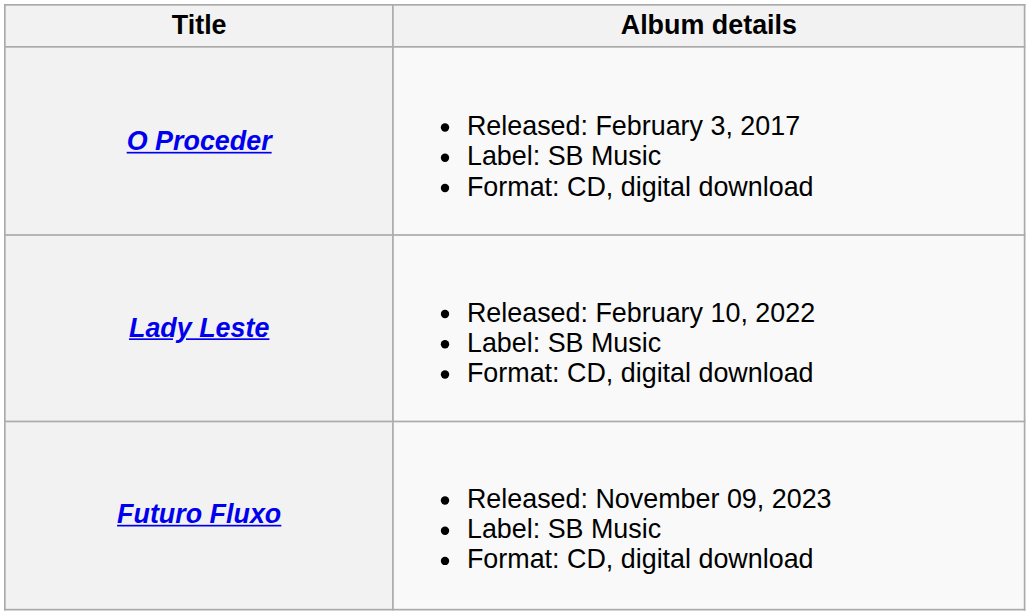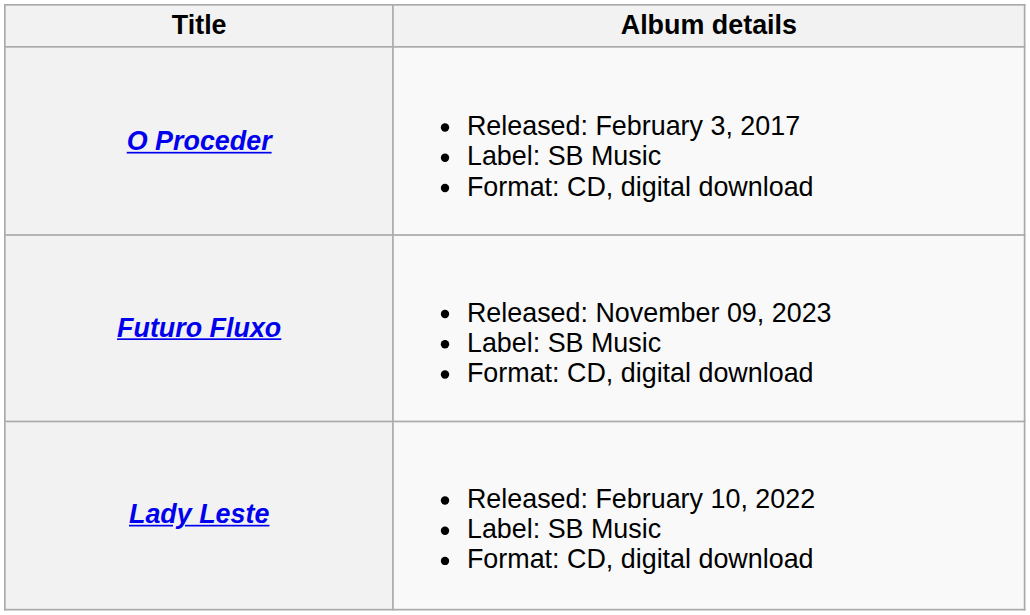 <table class="wikitable plainrowheaders">
 <tr>
 <th rowspan="1" style="width:14em;">Title</th>
 <th rowspan="1" style="width:23em;">Album details</th>
 </tr>
 <tr>
 <th scope="row"><em><a href='#'>O Proceder</a></em></th>
 <td><br><ul><li>Released: February 3, 2017</li><li>Label: SB Music</li><li>Format: CD, digital download</li></ul></td>
 </tr>
 <tr>
+<th scope="row"><em><a href='#'>Futuro Fluxo</a></em></th>
+<td><br><ul><li>Released: November 09, 2023</li><li>Label: SB Music</li><li>Format: CD, digital download</li></ul></td>
+</tr>
+<tr>
 <th scope="row"><em><a href='#'>Lady Leste</a></em></th>
 <td><br><ul><li>Released: February 10, 2022</li><li>Label: SB Music</li><li>Format: CD, digital download</li></ul></td>
 </tr>
-<tr>
-<th scope="row"><em><a href='#'>Futuro Fluxo</a></em></th>
-<td><br><ul><li>Released: November 09, 2023</li><li>Label: SB Music</li><li>Format: CD, digital download</li></ul></td>
-</tr>
 </table>
